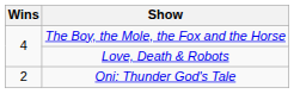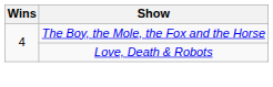 <table class="wikitable" style="text-align: center">
 <tr>
 <th>Wins</th>
 <th>Show</th>
 </tr>
 <tr>
 <td rowspan="2" style="text-align:center">4</td>
 <td><em><a href='#'>The Boy, the Mole, the Fox and the Horse</a></em></td>
 </tr>
 <tr>
 <td><em><a href='#'>Love, Death & Robots</a></em></td>
 </tr>
-<tr>
-<td style="text-align:center">2</td>
-<td><em><a href='#'>Oni: Thunder God's Tale</a></em></td>
-</tr>
 </table>
